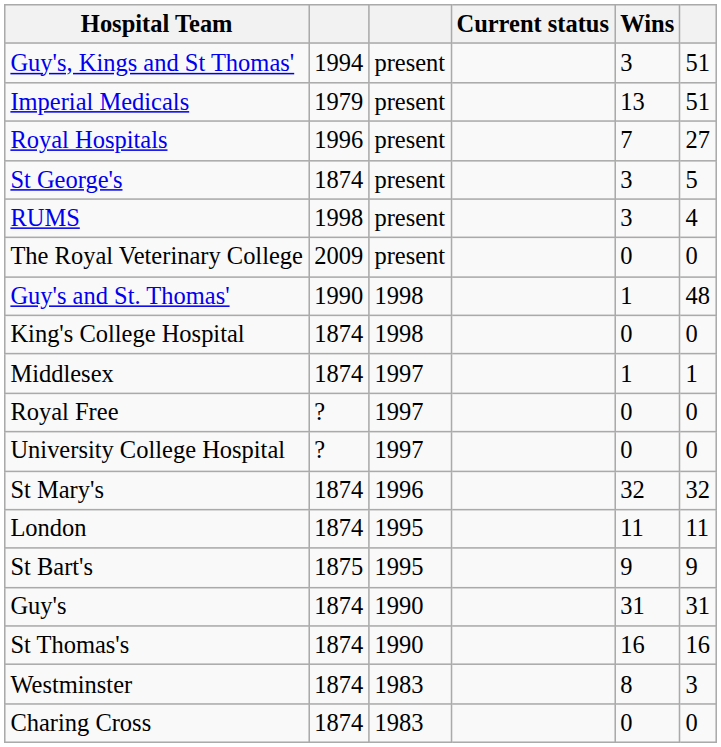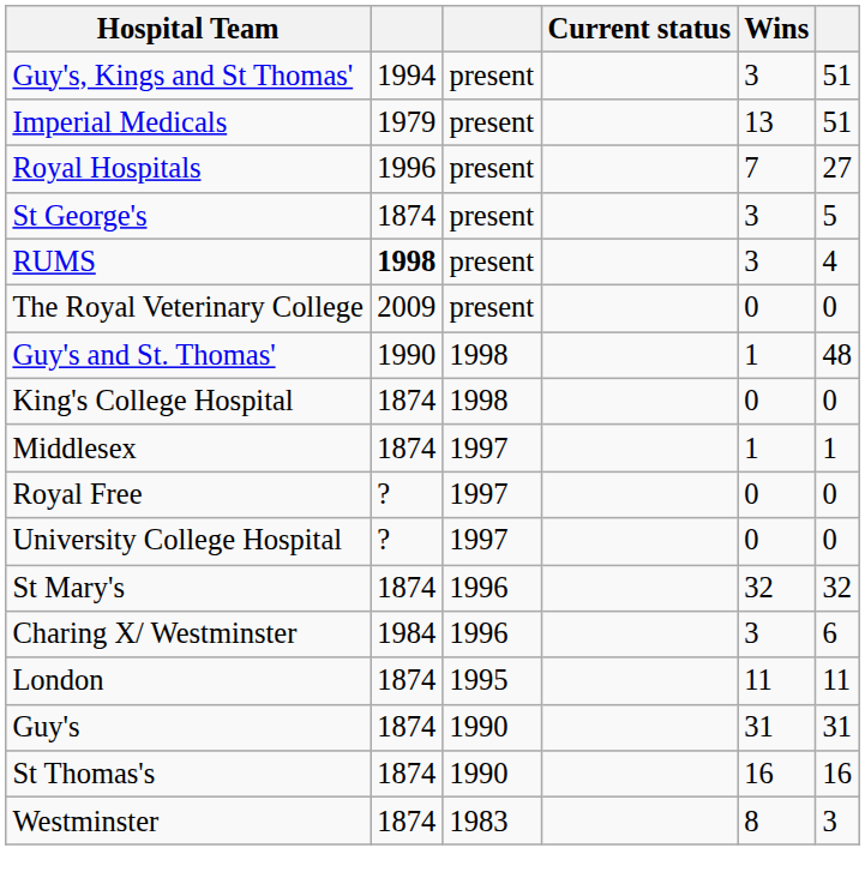 <table class="sortable wikitable" align="center">
 <tr>
 <th>Hospital Team</th>
 <th></th>
 <th></th>
 <th>Current status</th>
 <th>Wins</th>
 <th></th>
 </tr>
 <tr>
 <td><a href='#'>Guy's, Kings and St Thomas'</a></td>
 <td>1994</td>
 <td>present</td>
 <td></td>
 <td>3</td>
 <td>51</td>
 </tr>
 <tr>
 <td><a href='#'>Imperial Medicals</a></td>
 <td>1979</td>
 <td>present</td>
 <td></td>
 <td>13</td>
 <td>51</td>
 </tr>
 <tr>
 <td><a href='#'>Royal Hospitals</a></td>
 <td>1996</td>
 <td>present</td>
 <td></td>
 <td>7</td>
 <td>27</td>
 </tr>
 <tr>
 <td><a href='#'>St George's</a></td>
 <td>1874</td>
 <td>present</td>
 <td></td>
 <td>3</td>
 <td>5</td>
 </tr>
 <tr>
 <td><a href='#'>RUMS</a></td>
-<td>1998</td>
+<td><strong>1998</strong></td>
 <td>present</td>
 <td></td>
 <td>3</td>
 <td>4</td>
 </tr>
 <tr>
 <td>The Royal Veterinary College</td>
 <td>2009</td>
 <td>present</td>
 <td></td>
 <td>0</td>
 <td>0</td>
 </tr>
 <tr>
 <td><a href='#'>Guy's and St. Thomas'</a></td>
 <td>1990</td>
 <td>1998</td>
 <td></td>
 <td>1</td>
 <td>48</td>
 </tr>
 <tr>
 <td>King's College Hospital</td>
 <td>1874</td>
 <td>1998</td>
 <td></td>
 <td>0</td>
 <td>0</td>
 </tr>
 <tr>
 <td>Middlesex</td>
 <td>1874</td>
 <td>1997</td>
 <td></td>
 <td>1</td>
 <td>1</td>
 </tr>
 <tr>
 <td>Royal Free</td>
 <td>?</td>
 <td>1997</td>
 <td></td>
 <td>0</td>
 <td>0</td>
 </tr>
 <tr>
 <td>University College Hospital</td>
 <td>?</td>
 <td>1997</td>
 <td></td>
 <td>0</td>
 <td>0</td>
 </tr>
 <tr>
 <td>St Mary's</td>
 <td>1874</td>
 <td>1996</td>
 <td></td>
 <td>32</td>
 <td>32</td>
 </tr>
 <tr>
+<td>Charing X/ Westminster</td>
+<td>1984</td>
+<td>1996</td>
+<td></td>
+<td>3</td>
+<td>6</td>
+</tr>
+<tr>
 <td>London</td>
 <td>1874</td>
 <td>1995</td>
 <td></td>
 <td>11</td>
 <td>11</td>
-</tr>
-<tr>
-<td>St Bart's</td>
-<td>1875</td>
-<td>1995</td>
-<td></td>
-<td>9</td>
-<td>9</td>
 </tr>
 <tr>
 <td>Guy's</td>
 <td>1874</td>
 <td>1990</td>
 <td></td>
 <td>31</td>
 <td>31</td>
 </tr>
 <tr>
 <td>St Thomas's</td>
 <td>1874</td>
 <td>1990</td>
 <td></td>
 <td>16</td>
 <td>16</td>
 </tr>
 <tr>
 <td>Westminster</td>
 <td>1874</td>
 <td>1983</td>
 <td></td>
 <td>8</td>
 <td>3</td>
 </tr>
-<tr>
-<td>Charing Cross</td>
-<td>1874</td>
-<td>1983</td>
-<td></td>
-<td>0</td>
-<td>0</td>
-</tr>
 </table>
